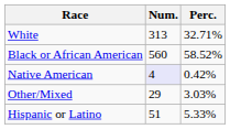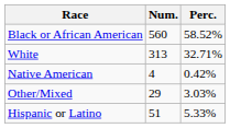 <table class="wikitable">
 <tr>
 <th>Race</th>
 <th>Num.</th>
 <th>Perc.</th>
 </tr>
 <tr>
+<td><a href='#'>Black or African American</a></td>
+<td>560</td>
+<td>58.52%</td>
+</tr>
+<tr>
 <td><a href='#'>White</a></td>
 <td>313</td>
 <td>32.71%</td>
 </tr>
 <tr>
-<td><a href='#'>Black or African American</a></td>
-<td>560</td>
-<td>58.52%</td>
-</tr>
-<tr>
 <td><a href='#'>Native American</a></td>
-<td style="background: lavender;">4</td>
+<td>4</td>
 <td>0.42%</td>
 </tr>
 <tr>
 <td><a href='#'>Other/Mixed</a></td>
 <td>29</td>
 <td>3.03%</td>
 </tr>
 <tr>
 <td><a href='#'>Hispanic</a> or <a href='#'>Latino</a></td>
 <td>51</td>
 <td>5.33%</td>
 </tr>
 </table>
